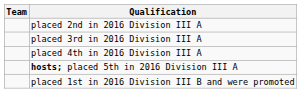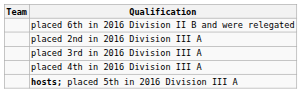 <table class="wikitable">
 <tr>
 <th>Team</th>
 <th>Qualification</th>
+</tr>
+<tr>
+<td></td>
+<td>placed 6th in 2016 Division II B and were relegated</td>
 </tr>
 <tr>
 <td></td>
 <td>placed 2nd in 2016 Division III A</td>
 </tr>
 <tr>
 <td></td>
 <td>placed 3rd in 2016 Division III A</td>
 </tr>
 <tr>
 <td></td>
 <td>placed 4th in 2016 Division III A</td>
 </tr>
 <tr>
 <td></td>
 <td><strong>hosts;</strong> placed 5th in 2016 Division III A</td>
 </tr>
-<tr>
-<td></td>
-<td>placed 1st in 2016 Division III B and were promoted</td>
-</tr>
 </table>
